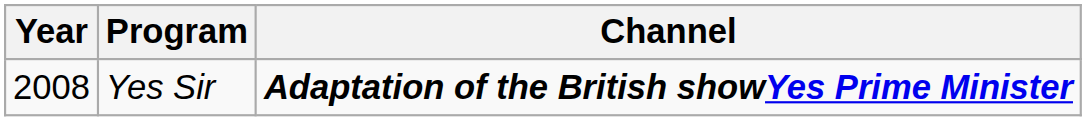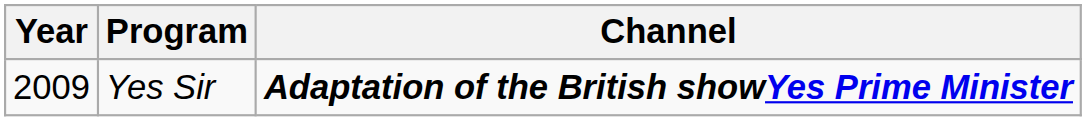 <table class="wikitable">
 <tr>
 <th>Year</th>
 <th>Program</th>
 <th>Channel</th>
 </tr>
 <tr>
-<td>2008</td>
+<td>2009</td>
 <td><em>Yes Sir</em></td>
 <td><strong><em>Adaptation of the British show<a href='#'>Yes Prime Minister</a></em></strong></td>
 </tr>
 </table>
